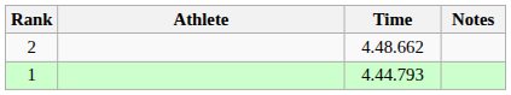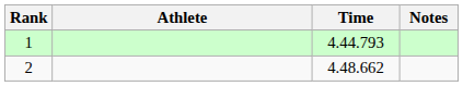 <table class=wikitable style="text-align:center">
 <tr>
 <th width=40>Rank</th>
 <th width=250>Athlete</th>
 <th width=80>Time</th>
 <th width=50>Notes</th>
 </tr>
+<tr bgcolor="ccffcc">
+<td>1</td>
+<td align=left></td>
+<td>4.44.793</td>
+<td></td>
+</tr>
 <tr>
 <td>2</td>
 <td align=left></td>
 <td>4.48.662</td>
 <td></td>
 </tr>
-<tr bgcolor="ccffcc">
-<td>1</td>
-<td align=left></td>
-<td>4.44.793</td>
-<td></td>
-</tr>
 </table>
